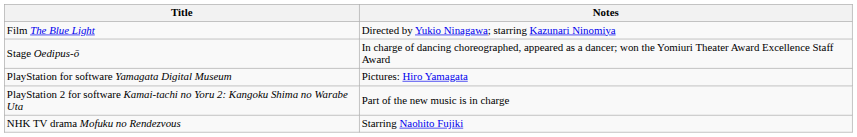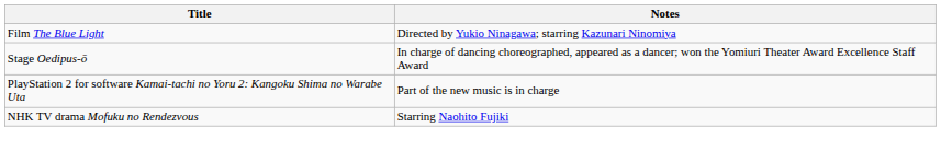 <table class="wikitable">
 <tr>
 <th>Title</th>
 <th>Notes</th>
 </tr>
 <tr>
 <td>Film <em><a href='#'>The Blue Light</a></em></td>
 <td>Directed by <a href='#'>Yukio Ninagawa</a>; starring <a href='#'>Kazunari Ninomiya</a></td>
 </tr>
 <tr>
 <td>Stage <em>Oedipus-ō</em></td>
 <td>In charge of dancing choreographed, appeared as a dancer; won the Yomiuri Theater Award Excellence Staff Award</td>
 </tr>
 <tr>
-<td>PlayStation for software <em>Yamagata Digital Museum</em></td>
-<td>Pictures: <a href='#'>Hiro Yamagata</a></td>
-</tr>
-<tr>
 <td>PlayStation 2 for software <em>Kamai-tachi no Yoru 2: Kangoku Shima no Warabe Uta</em></td>
 <td>Part of the new music is in charge</td>
 </tr>
 <tr>
 <td>NHK TV drama <em>Mofuku no Rendezvous</em></td>
 <td>Starring <a href='#'>Naohito Fujiki</a></td>
 </tr>
 </table>
